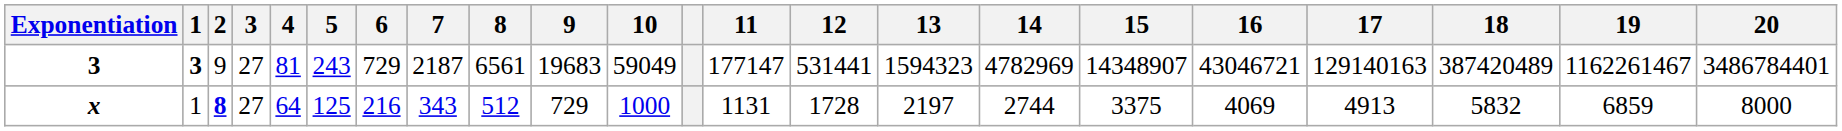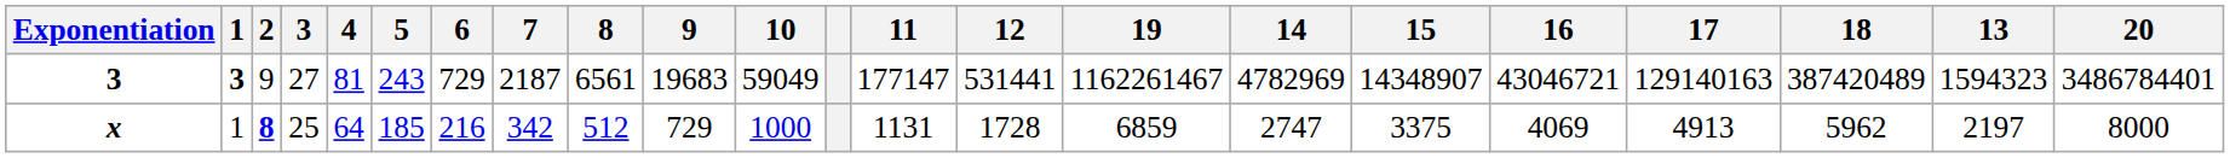 <table class="wikitable" style="text-align: center; background: white">
 <tr>
 <th width="105px"><a href='#'>Exponentiation</a></th>
 <th>1</th>
 <th>2</th>
 <th>3</th>
 <th>4</th>
 <th>5</th>
 <th>6</th>
 <th>7</th>
 <th>8</th>
 <th>9</th>
 <th>10</th>
 <th width="5px"></th>
 <th>11</th>
 <th>12</th>
-<th>13</th>
+<th>19</th>
 <th>14</th>
 <th>15</th>
 <th>16</th>
 <th>17</th>
 <th>18</th>
-<th>19</th>
+<th>13</th>
 <th>20</th>
 </tr>
 <tr>
 <td><strong>3</strong></td>
 <td><strong>3</strong></td>
 <td>9</td>
 <td>27</td>
 <td><a href='#'>81</a></td>
 <td><a href='#'>243</a></td>
 <td>729</td>
 <td>2187</td>
 <td>6561</td>
 <td>19683</td>
 <td>59049</td>
 <th></th>
 <td>177147</td>
 <td>531441</td>
-<td>1594323</td>
+<td>1162261467</td>
 <td>4782969</td>
 <td>14348907</td>
 <td>43046721</td>
 <td>129140163</td>
 <td>387420489</td>
-<td>1162261467</td>
+<td>1594323</td>
 <td>3486784401</td>
 </tr>
 <tr>
 <td><strong><em>x<em><strong></td>
 <td>1</td>
 <td><strong><a href='#'>8</a></strong></td>
-<td>27</td>
+<td>25</td>
 <td><a href='#'>64</a></td>
-<td><a href='#'>125</a></td>
+<td><a href='#'>185</a></td>
 <td><a href='#'>216</a></td>
-<td><a href='#'>343</a></td>
+<td><a href='#'>342</a></td>
 <td><a href='#'>512</a></td>
 <td>729</td>
 <td><a href='#'>1000</a></td>
 <th></th>
 <td>1131</td>
 <td>1728</td>
-<td>2197</td>
-<td>2744</td>
+<td>6859</td>
+<td>2747</td>
 <td>3375</td>
 <td>4069</td>
 <td>4913</td>
-<td>5832</td>
-<td>6859</td>
+<td>5962</td>
+<td>2197</td>
 <td>8000</td>
 </tr>
 </table>
